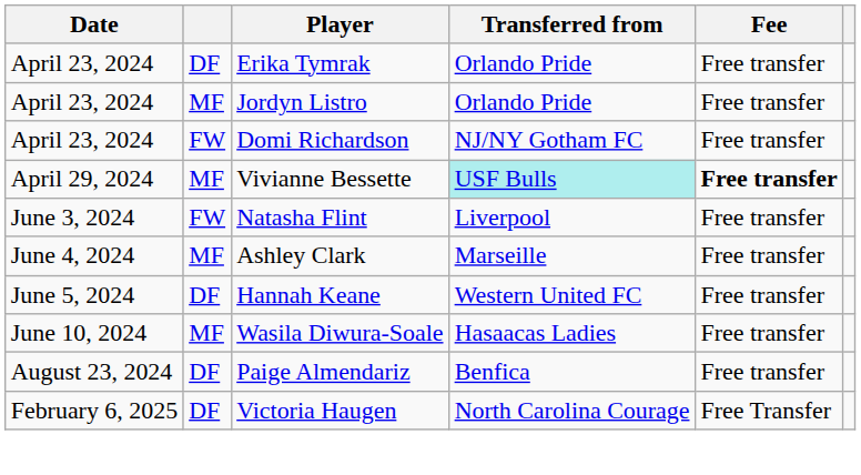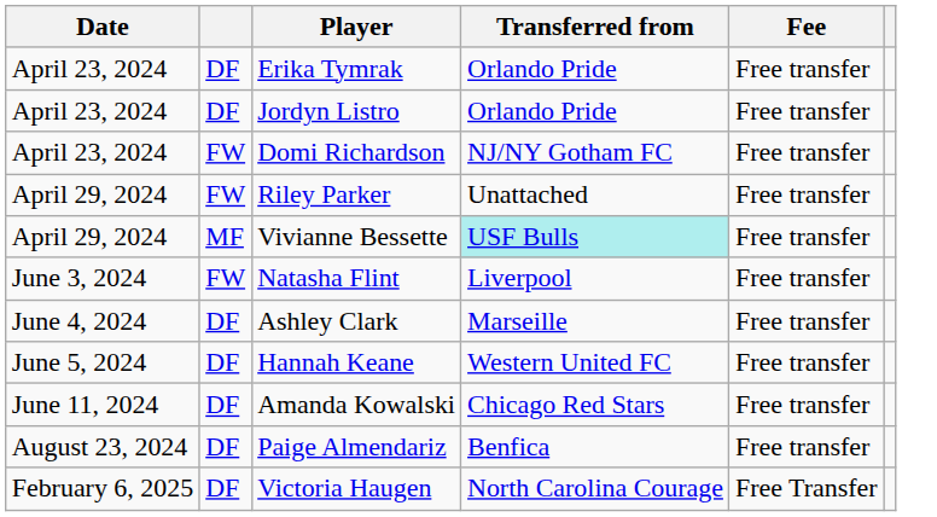 <table class="wikitable">
 <tr>
 <th>Date</th>
 <th></th>
 <th>Player</th>
 <th>Transferred from</th>
 <th>Fee</th>
 <th></th>
 </tr>
 <tr>
 <td>April 23, 2024</td>
 <td><a href='#'>DF</a></td>
 <td> <a href='#'>Erika Tymrak</a></td>
 <td> <a href='#'>Orlando Pride</a></td>
 <td>Free transfer</td>
 <td></td>
 </tr>
 <tr>
 <td>April 23, 2024</td>
-<td><a href='#'>MF</a></td>
+<td><a href='#'>DF</a></td>
 <td> <a href='#'>Jordyn Listro</a></td>
 <td> <a href='#'>Orlando Pride</a></td>
 <td>Free transfer</td>
 <td></td>
 </tr>
 <tr>
 <td>April 23, 2024</td>
 <td><a href='#'>FW</a></td>
 <td> <a href='#'>Domi Richardson</a></td>
 <td> <a href='#'>NJ/NY Gotham FC</a></td>
 <td>Free transfer</td>
 <td></td>
 </tr>
 <tr>
 <td>April 29, 2024</td>
+<td><a href='#'>FW</a></td>
+<td> <a href='#'>Riley Parker</a></td>
+<td>Unattached</td>
+<td>Free transfer</td>
+<td></td>
+</tr>
+<tr>
+<td>April 29, 2024</td>
 <td><a href='#'>MF</a></td>
 <td> Vivianne Bessette</td>
 <td style="background: paleturquoise;"> <a href='#'>USF Bulls</a></td>
-<td><strong>Free transfer</strong></td>
+<td>Free transfer</td>
 <td></td>
 </tr>
 <tr>
 <td>June 3, 2024</td>
 <td><a href='#'>FW</a></td>
 <td> <a href='#'>Natasha Flint</a></td>
 <td> <a href='#'>Liverpool</a></td>
 <td>Free transfer</td>
 <td></td>
 </tr>
 <tr>
 <td>June 4, 2024</td>
-<td><a href='#'>MF</a></td>
+<td><a href='#'>DF</a></td>
 <td> Ashley Clark</td>
 <td> <a href='#'>Marseille</a></td>
 <td>Free transfer</td>
 <td></td>
 </tr>
 <tr>
 <td>June 5, 2024</td>
 <td><a href='#'>DF</a></td>
 <td> <a href='#'>Hannah Keane</a></td>
 <td> <a href='#'>Western United FC</a></td>
 <td>Free transfer</td>
 <td></td>
 </tr>
 <tr>
-<td>June 10, 2024</td>
-<td><a href='#'>MF</a></td>
-<td> <a href='#'>Wasila Diwura-Soale</a></td>
-<td> <a href='#'>Hasaacas Ladies</a></td>
+<td>June 11, 2024</td>
+<td><a href='#'>DF</a></td>
+<td> Amanda Kowalski</td>
+<td> <a href='#'>Chicago Red Stars</a></td>
 <td>Free transfer</td>
 <td></td>
 </tr>
 <tr>
 <td>August 23, 2024</td>
 <td><a href='#'>DF</a></td>
 <td> <a href='#'>Paige Almendariz</a></td>
 <td> <a href='#'>Benfica</a></td>
 <td>Free transfer</td>
 <td></td>
 </tr>
 <tr>
 <td>February 6, 2025</td>
 <td><a href='#'>DF</a></td>
 <td> <a href='#'>Victoria Haugen</a></td>
 <td> <a href='#'>North Carolina Courage</a></td>
 <td>Free Transfer</td>
 <td></td>
 </tr>
 </table>
